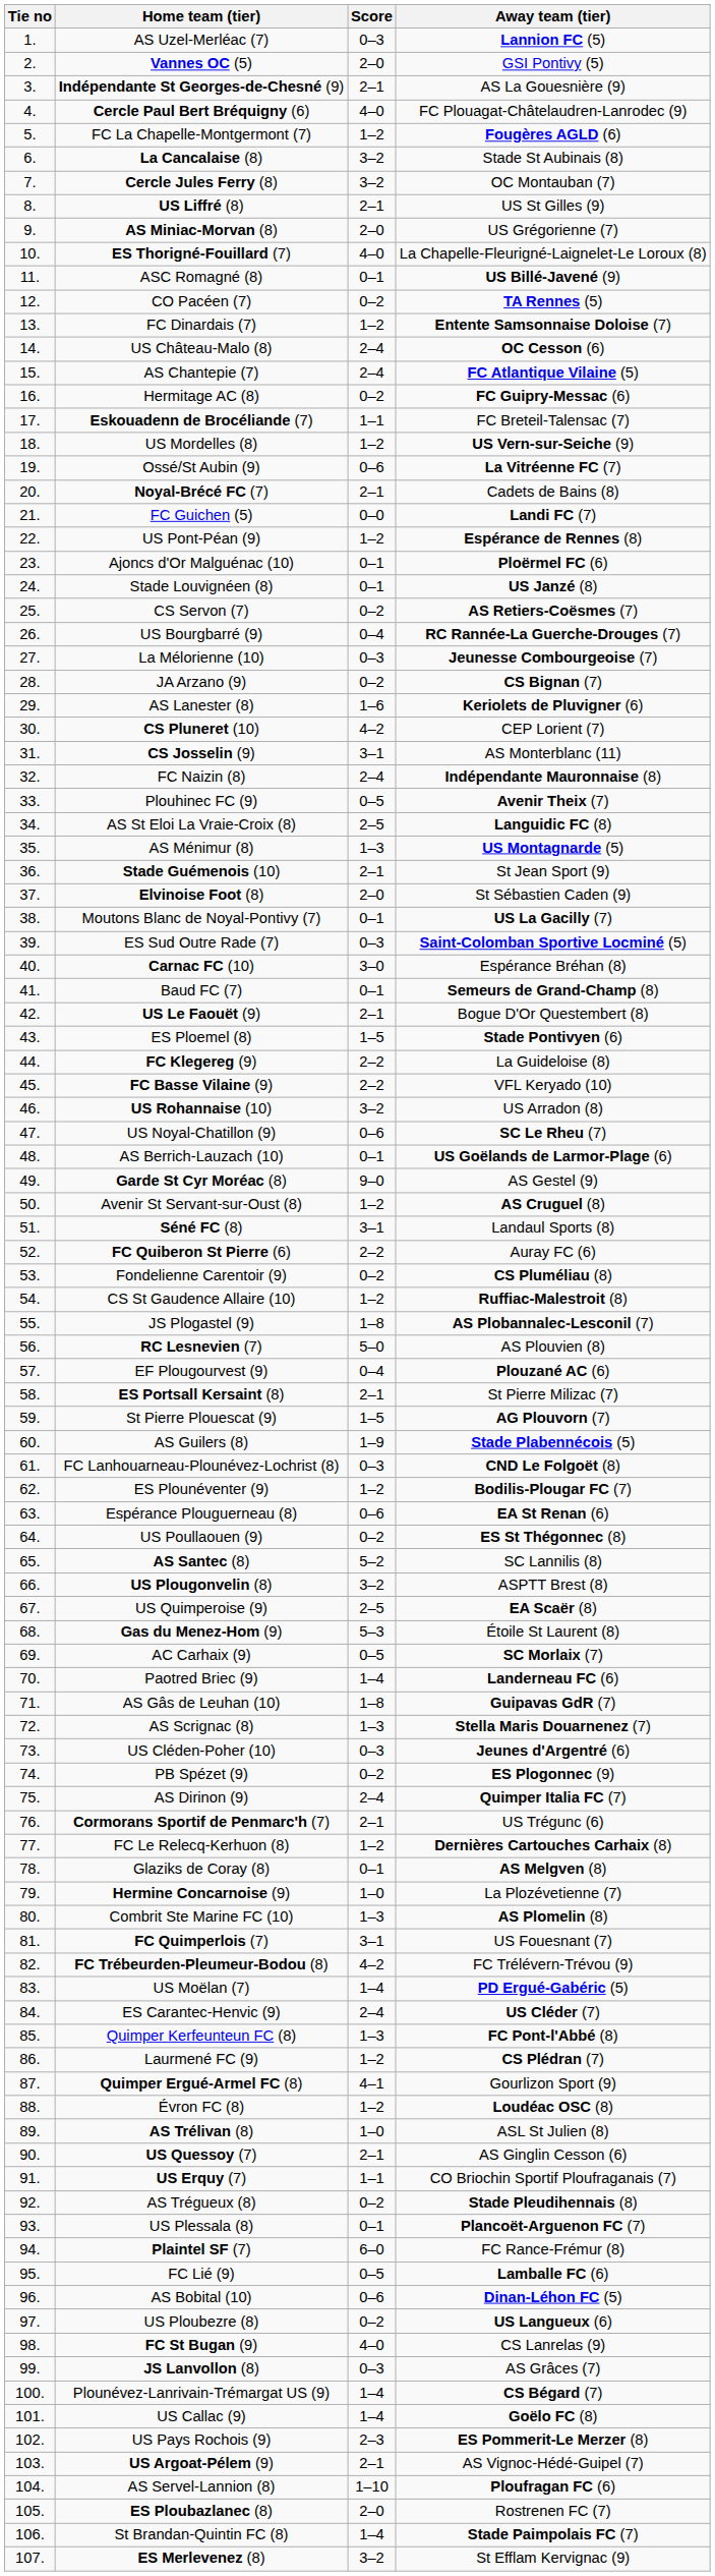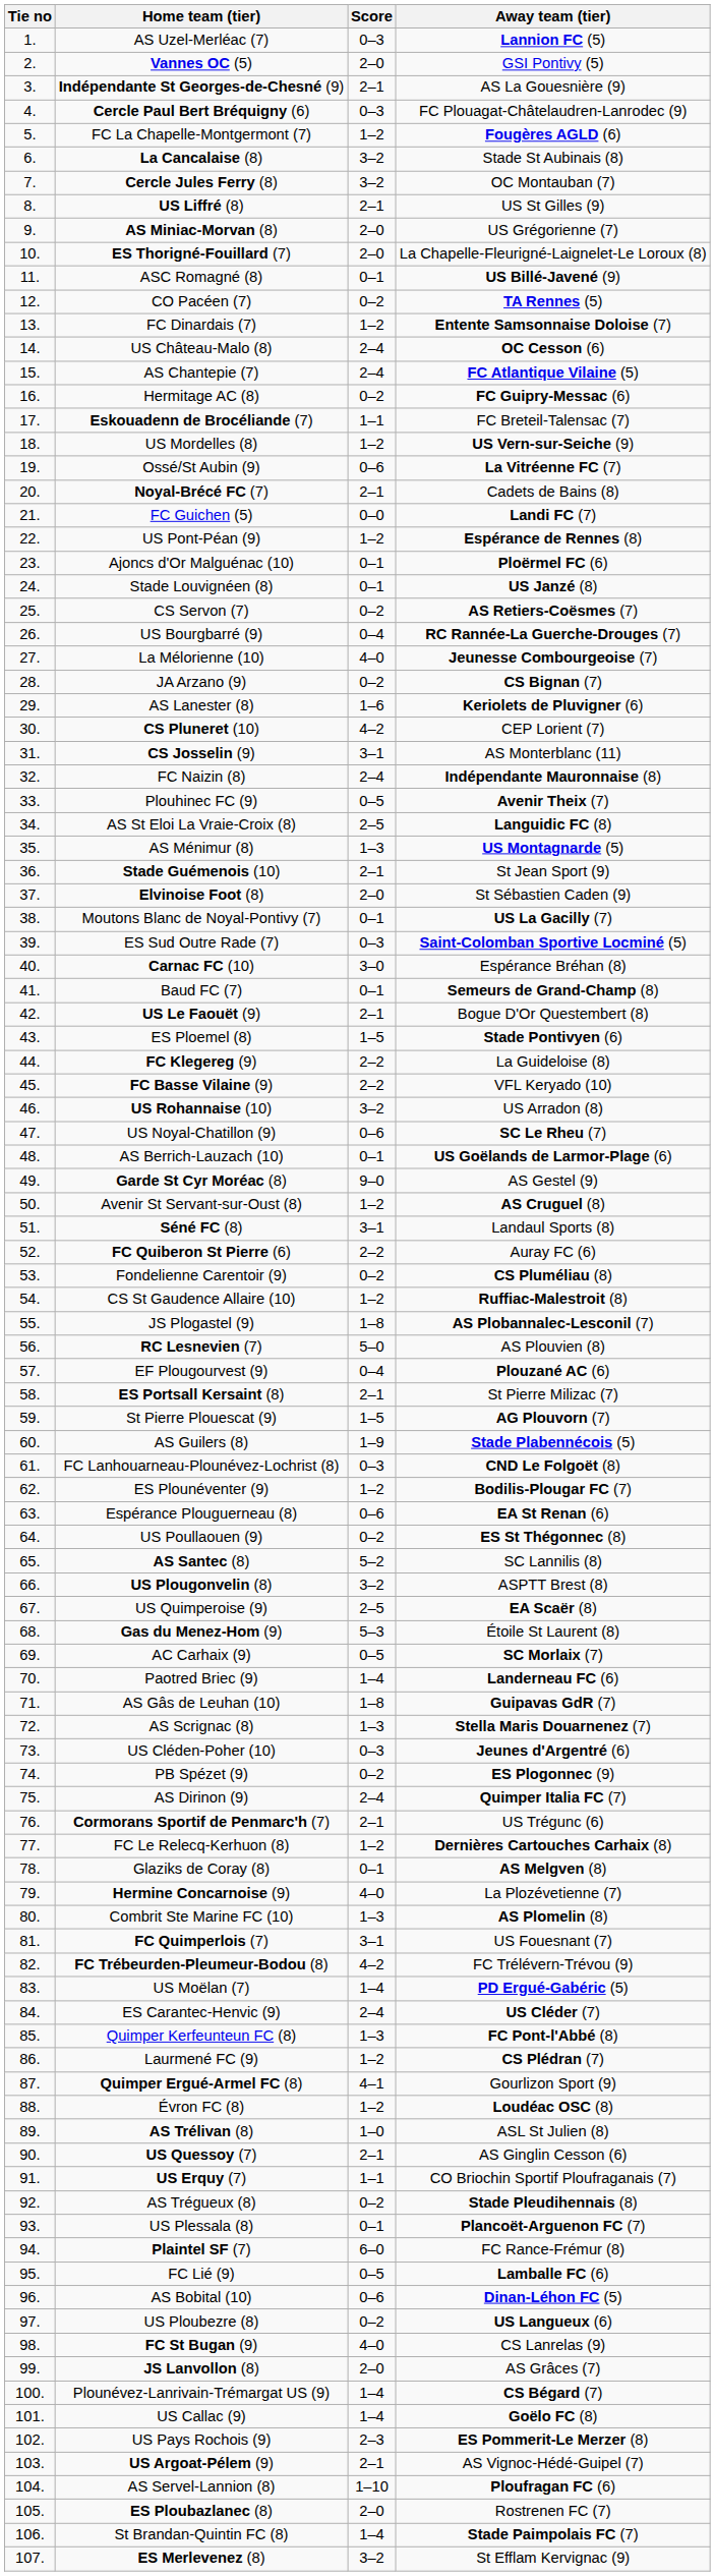 <table class="wikitable" style="text-align: center">
 <tr>
 <th>Tie no</th>
 <th>Home team (tier)</th>
 <th>Score</th>
 <th>Away team (tier)</th>
 </tr>
 <tr>
 <td>1.</td>
 <td>AS Uzel-Merléac (7)</td>
 <td>0–3</td>
 <td><strong><a href='#'>Lannion FC</a></strong> (5)</td>
 </tr>
 <tr>
 <td>2.</td>
 <td><strong><a href='#'>Vannes OC</a></strong> (5)</td>
 <td>2–0</td>
 <td><a href='#'>GSI Pontivy</a> (5)</td>
 </tr>
 <tr>
 <td>3.</td>
 <td><strong>Indépendante St Georges-de-Chesné</strong> (9)</td>
 <td>2–1</td>
 <td>AS La Gouesnière (9)</td>
 </tr>
 <tr>
 <td>4.</td>
 <td><strong>Cercle Paul Bert Bréquigny</strong> (6)</td>
-<td>4–0</td>
+<td>0–3</td>
 <td>FC Plouagat-Châtelaudren-Lanrodec (9)</td>
 </tr>
 <tr>
 <td>5.</td>
 <td>FC La Chapelle-Montgermont (7)</td>
 <td>1–2</td>
 <td><strong><a href='#'>Fougères AGLD</a></strong> (6)</td>
 </tr>
 <tr>
 <td>6.</td>
 <td><strong>La Cancalaise</strong> (8)</td>
 <td>3–2</td>
 <td>Stade St Aubinais (8)</td>
 </tr>
 <tr>
 <td>7.</td>
 <td><strong>Cercle Jules Ferry</strong> (8)</td>
 <td>3–2 </td>
 <td>OC Montauban (7)</td>
 </tr>
 <tr>
 <td>8.</td>
 <td><strong>US Liffré</strong> (8)</td>
 <td>2–1</td>
 <td>US St Gilles (9)</td>
 </tr>
 <tr>
 <td>9.</td>
 <td><strong>AS Miniac-Morvan</strong> (8)</td>
 <td>2–0</td>
 <td>US Grégorienne (7)</td>
 </tr>
 <tr>
 <td>10.</td>
 <td><strong>ES Thorigné-Fouillard</strong> (7)</td>
-<td>4–0</td>
+<td>2–0</td>
 <td>La Chapelle-Fleurigné-Laignelet-Le Loroux (8)</td>
 </tr>
 <tr>
 <td>11.</td>
 <td>ASC Romagné (8)</td>
 <td>0–1</td>
 <td><strong>US Billé-Javené</strong> (9)</td>
 </tr>
 <tr>
 <td>12.</td>
 <td>CO Pacéen (7)</td>
 <td>0–2</td>
 <td><strong><a href='#'>TA Rennes</a></strong> (5)</td>
 </tr>
 <tr>
 <td>13.</td>
 <td>FC Dinardais (7)</td>
 <td>1–2</td>
 <td><strong>Entente Samsonnaise Doloise</strong> (7)</td>
 </tr>
 <tr>
 <td>14.</td>
 <td>US Château-Malo (8)</td>
 <td>2–4</td>
 <td><strong>OC Cesson</strong> (6)</td>
 </tr>
 <tr>
 <td>15.</td>
 <td>AS Chantepie (7)</td>
 <td>2–4</td>
 <td><strong><a href='#'>FC Atlantique Vilaine</a></strong> (5)</td>
 </tr>
 <tr>
 <td>16.</td>
 <td>Hermitage AC (8)</td>
 <td>0–2</td>
 <td><strong>FC Guipry-Messac</strong> (6)</td>
 </tr>
 <tr>
 <td>17.</td>
 <td><strong>Eskouadenn de Brocéliande</strong> (7)</td>
 <td>1–1 </td>
 <td>FC Breteil-Talensac (7)</td>
 </tr>
 <tr>
 <td>18.</td>
 <td>US Mordelles (8)</td>
 <td>1–2</td>
 <td><strong>US Vern-sur-Seiche</strong> (9)</td>
 </tr>
 <tr>
 <td>19.</td>
 <td>Ossé/St Aubin (9)</td>
 <td>0–6</td>
 <td><strong>La Vitréenne FC</strong> (7)</td>
 </tr>
 <tr>
 <td>20.</td>
 <td><strong>Noyal-Brécé FC</strong> (7)</td>
 <td>2–1</td>
 <td>Cadets de Bains (8)</td>
 </tr>
 <tr>
 <td>21.</td>
 <td><a href='#'>FC Guichen</a> (5)</td>
 <td>0–0 </td>
 <td><strong>Landi FC</strong> (7)</td>
 </tr>
 <tr>
 <td>22.</td>
 <td>US Pont-Péan (9)</td>
 <td>1–2</td>
 <td><strong>Espérance de Rennes</strong> (8)</td>
 </tr>
 <tr>
 <td>23.</td>
 <td>Ajoncs d'Or Malguénac (10)</td>
 <td>0–1</td>
 <td><strong>Ploërmel FC</strong> (6)</td>
 </tr>
 <tr>
 <td>24.</td>
 <td>Stade Louvignéen (8)</td>
 <td>0–1</td>
 <td><strong>US Janzé</strong> (8)</td>
 </tr>
 <tr>
 <td>25.</td>
 <td>CS Servon (7)</td>
 <td>0–2</td>
 <td><strong>AS Retiers-Coësmes</strong> (7)</td>
 </tr>
 <tr>
 <td>26.</td>
 <td>US Bourgbarré (9)</td>
 <td>0–4</td>
 <td><strong>RC Rannée-La Guerche-Drouges</strong> (7)</td>
 </tr>
 <tr>
 <td>27.</td>
 <td>La Mélorienne (10)</td>
-<td>0–3</td>
+<td>4–0</td>
 <td><strong>Jeunesse Combourgeoise</strong> (7)</td>
 </tr>
 <tr>
 <td>28.</td>
 <td>JA Arzano (9)</td>
 <td>0–2</td>
 <td><strong>CS Bignan</strong> (7)</td>
 </tr>
 <tr>
 <td>29.</td>
 <td>AS Lanester (8)</td>
 <td>1–6</td>
 <td><strong>Keriolets de Pluvigner</strong> (6)</td>
 </tr>
 <tr>
 <td>30.</td>
 <td><strong>CS Pluneret</strong> (10)</td>
 <td>4–2</td>
 <td>CEP Lorient (7)</td>
 </tr>
 <tr>
 <td>31.</td>
 <td><strong>CS Josselin</strong> (9)</td>
 <td>3–1</td>
 <td>AS Monterblanc (11)</td>
 </tr>
 <tr>
 <td>32.</td>
 <td>FC Naizin (8)</td>
 <td>2–4 </td>
 <td><strong>Indépendante Mauronnaise</strong> (8)</td>
 </tr>
 <tr>
 <td>33.</td>
 <td>Plouhinec FC (9)</td>
 <td>0–5</td>
 <td><strong>Avenir Theix</strong> (7)</td>
 </tr>
 <tr>
 <td>34.</td>
 <td>AS St Eloi La Vraie-Croix (8)</td>
 <td>2–5</td>
 <td><strong>Languidic FC</strong> (8)</td>
 </tr>
 <tr>
 <td>35.</td>
 <td>AS Ménimur (8)</td>
 <td>1–3</td>
 <td><strong><a href='#'>US Montagnarde</a></strong> (5)</td>
 </tr>
 <tr>
 <td>36.</td>
 <td><strong>Stade Guémenois</strong> (10)</td>
 <td>2–1</td>
 <td>St Jean Sport (9)</td>
 </tr>
 <tr>
 <td>37.</td>
 <td><strong>Elvinoise Foot</strong> (8)</td>
 <td>2–0</td>
 <td>St Sébastien Caden (9)</td>
 </tr>
 <tr>
 <td>38.</td>
 <td>Moutons Blanc de Noyal-Pontivy (7)</td>
 <td>0–1</td>
 <td><strong>US La Gacilly</strong> (7)</td>
 </tr>
 <tr>
 <td>39.</td>
 <td>ES Sud Outre Rade (7)</td>
 <td>0–3</td>
 <td><strong><a href='#'>Saint-Colomban Sportive Locminé</a></strong> (5)</td>
 </tr>
 <tr>
 <td>40.</td>
 <td><strong>Carnac FC</strong> (10)</td>
 <td>3–0</td>
 <td>Espérance Bréhan (8)</td>
 </tr>
 <tr>
 <td>41.</td>
 <td>Baud FC (7)</td>
 <td>0–1</td>
 <td><strong>Semeurs de Grand-Champ</strong> (8)</td>
 </tr>
 <tr>
 <td>42.</td>
 <td><strong>US Le Faouët</strong> (9)</td>
 <td>2–1</td>
 <td>Bogue D'Or Questembert (8)</td>
 </tr>
 <tr>
 <td>43.</td>
 <td>ES Ploemel (8)</td>
 <td>1–5</td>
 <td><strong>Stade Pontivyen</strong> (6)</td>
 </tr>
 <tr>
 <td>44.</td>
 <td><strong>FC Klegereg</strong> (9)</td>
 <td>2–2 </td>
 <td>La Guideloise (8)</td>
 </tr>
 <tr>
 <td>45.</td>
 <td><strong>FC Basse Vilaine</strong> (9)</td>
 <td>2–2 </td>
 <td>VFL Keryado (10)</td>
 </tr>
 <tr>
 <td>46.</td>
 <td><strong>US Rohannaise</strong> (10)</td>
 <td>3–2</td>
 <td>US Arradon (8)</td>
 </tr>
 <tr>
 <td>47.</td>
 <td>US Noyal-Chatillon (9)</td>
 <td>0–6</td>
 <td><strong>SC Le Rheu</strong> (7)</td>
 </tr>
 <tr>
 <td>48.</td>
 <td>AS Berrich-Lauzach (10)</td>
 <td>0–1</td>
 <td><strong>US Goëlands de Larmor-Plage</strong> (6)</td>
 </tr>
 <tr>
 <td>49.</td>
 <td><strong>Garde St Cyr Moréac</strong> (8)</td>
 <td>9–0</td>
 <td>AS Gestel (9)</td>
 </tr>
 <tr>
 <td>50.</td>
 <td>Avenir St Servant-sur-Oust (8)</td>
 <td>1–2 </td>
 <td><strong>AS Cruguel</strong> (8)</td>
 </tr>
 <tr>
 <td>51.</td>
 <td><strong>Séné FC</strong> (8)</td>
 <td>3–1</td>
 <td>Landaul Sports (8)</td>
 </tr>
 <tr>
 <td>52.</td>
 <td><strong>FC Quiberon St Pierre</strong> (6)</td>
 <td>2–2 </td>
 <td>Auray FC (6)</td>
 </tr>
 <tr>
 <td>53.</td>
 <td>Fondelienne Carentoir (9)</td>
 <td>0–2</td>
 <td><strong>CS Pluméliau</strong> (8)</td>
 </tr>
 <tr>
 <td>54.</td>
 <td>CS St Gaudence Allaire (10)</td>
 <td>1–2</td>
 <td><strong>Ruffiac-Malestroit</strong> (8)</td>
 </tr>
 <tr>
 <td>55.</td>
 <td>JS Plogastel (9)</td>
 <td>1–8</td>
 <td><strong>AS Plobannalec-Lesconil</strong> (7)</td>
 </tr>
 <tr>
 <td>56.</td>
 <td><strong>RC Lesnevien</strong> (7)</td>
 <td>5–0</td>
 <td>AS Plouvien (8)</td>
 </tr>
 <tr>
 <td>57.</td>
 <td>EF Plougourvest (9)</td>
 <td>0–4</td>
 <td><strong>Plouzané AC</strong> (6)</td>
 </tr>
 <tr>
 <td>58.</td>
 <td><strong>ES Portsall Kersaint</strong> (8)</td>
 <td>2–1</td>
 <td>St Pierre Milizac (7)</td>
 </tr>
 <tr>
 <td>59.</td>
 <td>St Pierre Plouescat (9)</td>
 <td>1–5</td>
 <td><strong>AG Plouvorn</strong> (7)</td>
 </tr>
 <tr>
 <td>60.</td>
 <td>AS Guilers (8)</td>
 <td>1–9</td>
 <td><strong><a href='#'>Stade Plabennécois</a></strong> (5)</td>
 </tr>
 <tr>
 <td>61.</td>
 <td>FC Lanhouarneau-Plounévez-Lochrist (8)</td>
 <td>0–3</td>
 <td><strong>CND Le Folgoët</strong> (8)</td>
 </tr>
 <tr>
 <td>62.</td>
 <td>ES Plounéventer (9)</td>
 <td>1–2 </td>
 <td><strong>Bodilis-Plougar FC</strong> (7)</td>
 </tr>
 <tr>
 <td>63.</td>
 <td>Espérance Plouguerneau (8)</td>
 <td>0–6</td>
 <td><strong>EA St Renan</strong> (6)</td>
 </tr>
 <tr>
 <td>64.</td>
 <td>US Poullaouen (9)</td>
 <td>0–2</td>
 <td><strong>ES St Thégonnec</strong> (8)</td>
 </tr>
 <tr>
 <td>65.</td>
 <td><strong>AS Santec</strong> (8)</td>
 <td>5–2</td>
 <td>SC Lannilis (8)</td>
 </tr>
 <tr>
 <td>66.</td>
 <td><strong>US Plougonvelin</strong> (8)</td>
 <td>3–2</td>
 <td>ASPTT Brest (8)</td>
 </tr>
 <tr>
 <td>67.</td>
 <td>US Quimperoise (9)</td>
 <td>2–5</td>
 <td><strong>EA Scaër</strong> (8)</td>
 </tr>
 <tr>
 <td>68.</td>
 <td><strong>Gas du Menez-Hom</strong> (9)</td>
 <td>5–3 </td>
 <td>Étoile St Laurent (8)</td>
 </tr>
 <tr>
 <td>69.</td>
 <td>AC Carhaix (9)</td>
 <td>0–5</td>
 <td><strong>SC Morlaix</strong> (7)</td>
 </tr>
 <tr>
 <td>70.</td>
 <td>Paotred Briec (9)</td>
 <td>1–4</td>
 <td><strong>Landerneau FC</strong> (6)</td>
 </tr>
 <tr>
 <td>71.</td>
 <td>AS Gâs de Leuhan (10)</td>
 <td>1–8</td>
 <td><strong>Guipavas GdR</strong> (7)</td>
 </tr>
 <tr>
 <td>72.</td>
 <td>AS Scrignac (8)</td>
 <td>1–3</td>
 <td><strong>Stella Maris Douarnenez</strong> (7)</td>
 </tr>
 <tr>
 <td>73.</td>
 <td>US Cléden-Poher (10)</td>
 <td>0–3</td>
 <td><strong>Jeunes d'Argentré</strong> (6)</td>
 </tr>
 <tr>
 <td>74.</td>
 <td>PB Spézet (9)</td>
 <td>0–2</td>
 <td><strong>ES Plogonnec</strong> (9)</td>
 </tr>
 <tr>
 <td>75.</td>
 <td>AS Dirinon (9)</td>
 <td>2–4</td>
 <td><strong>Quimper Italia FC</strong> (7)</td>
 </tr>
 <tr>
 <td>76.</td>
 <td><strong>Cormorans Sportif de Penmarc'h</strong> (7)</td>
 <td>2–1</td>
 <td>US Trégunc (6)</td>
 </tr>
 <tr>
 <td>77.</td>
 <td>FC Le Relecq-Kerhuon (8)</td>
 <td>1–2</td>
 <td><strong>Dernières Cartouches Carhaix</strong> (8)</td>
 </tr>
 <tr>
 <td>78.</td>
 <td>Glaziks de Coray (8)</td>
 <td>0–1 </td>
 <td><strong>AS Melgven</strong> (8)</td>
 </tr>
 <tr>
 <td>79.</td>
 <td><strong>Hermine Concarnoise</strong> (9)</td>
-<td>1–0</td>
+<td>4–0</td>
 <td>La Plozévetienne (7)</td>
 </tr>
 <tr>
 <td>80.</td>
 <td>Combrit Ste Marine FC (10)</td>
 <td>1–3</td>
 <td><strong>AS Plomelin</strong> (8)</td>
 </tr>
 <tr>
 <td>81.</td>
 <td><strong>FC Quimperlois</strong> (7)</td>
 <td>3–1 </td>
 <td>US Fouesnant (7)</td>
 </tr>
 <tr>
 <td>82.</td>
 <td><strong>FC Trébeurden-Pleumeur-Bodou</strong> (8)</td>
 <td>4–2</td>
 <td>FC Trélévern-Trévou (9)</td>
 </tr>
 <tr>
 <td>83.</td>
 <td>US Moëlan (7)</td>
 <td>1–4</td>
 <td><strong><a href='#'>PD Ergué-Gabéric</a></strong> (5)</td>
 </tr>
 <tr>
 <td>84.</td>
 <td>ES Carantec-Henvic (9)</td>
 <td>2–4</td>
 <td><strong>US Cléder</strong> (7)</td>
 </tr>
 <tr>
 <td>85.</td>
 <td><a href='#'>Quimper Kerfeunteun FC</a> (8)</td>
 <td>1–3</td>
 <td><strong>FC Pont-l'Abbé</strong> (8)</td>
 </tr>
 <tr>
 <td>86.</td>
 <td>Laurmené FC (9)</td>
 <td>1–2 </td>
 <td><strong>CS Plédran</strong> (7)</td>
 </tr>
 <tr>
 <td>87.</td>
 <td><strong>Quimper Ergué-Armel FC</strong> (8)</td>
 <td>4–1</td>
 <td>Gourlizon Sport (9)</td>
 </tr>
 <tr>
 <td>88.</td>
 <td>Évron FC (8)</td>
 <td>1–2</td>
 <td><strong>Loudéac OSC</strong> (8)</td>
 </tr>
 <tr>
 <td>89.</td>
 <td><strong>AS Trélivan</strong> (8)</td>
 <td>1–0</td>
 <td>ASL St Julien (8)</td>
 </tr>
 <tr>
 <td>90.</td>
 <td><strong>US Quessoy</strong> (7)</td>
 <td>2–1 </td>
 <td>AS Ginglin Cesson (6)</td>
 </tr>
 <tr>
 <td>91.</td>
 <td><strong>US Erquy</strong> (7)</td>
 <td>1–1 </td>
 <td>CO Briochin Sportif Ploufraganais (7)</td>
 </tr>
 <tr>
 <td>92.</td>
 <td>AS Trégueux (8)</td>
 <td>0–2</td>
 <td><strong>Stade Pleudihennais</strong> (8)</td>
 </tr>
 <tr>
 <td>93.</td>
 <td>US Plessala (8)</td>
 <td>0–1</td>
 <td><strong>Plancoët-Arguenon FC</strong> (7)</td>
 </tr>
 <tr>
 <td>94.</td>
 <td><strong>Plaintel SF</strong> (7)</td>
 <td>6–0</td>
 <td>FC Rance-Frémur (8)</td>
 </tr>
 <tr>
 <td>95.</td>
 <td>FC Lié (9)</td>
 <td>0–5</td>
 <td><strong>Lamballe FC</strong> (6)</td>
 </tr>
 <tr>
 <td>96.</td>
 <td>AS Bobital (10)</td>
 <td>0–6</td>
 <td><strong><a href='#'>Dinan-Léhon FC</a></strong> (5)</td>
 </tr>
 <tr>
 <td>97.</td>
 <td>US Ploubezre (8)</td>
 <td>0–2</td>
 <td><strong>US Langueux</strong> (6)</td>
 </tr>
 <tr>
 <td>98.</td>
 <td><strong>FC St Bugan</strong> (9)</td>
 <td>4–0</td>
 <td>CS Lanrelas (9)</td>
 </tr>
 <tr>
 <td>99.</td>
 <td><strong>JS Lanvollon</strong> (8)</td>
-<td>0–3</td>
+<td>2–0</td>
 <td>AS Grâces (7)</td>
 </tr>
 <tr>
 <td>100.</td>
 <td>Plounévez-Lanrivain-Trémargat US (9)</td>
 <td>1–4</td>
 <td><strong>CS Bégard</strong> (7)</td>
 </tr>
 <tr>
 <td>101.</td>
 <td>US Callac (9)</td>
 <td>1–4</td>
 <td><strong>Goëlo FC</strong> (8)</td>
 </tr>
 <tr>
 <td>102.</td>
 <td>US Pays Rochois (9)</td>
 <td>2–3</td>
 <td><strong>ES Pommerit-Le Merzer</strong> (8)</td>
 </tr>
 <tr>
 <td>103.</td>
 <td><strong>US Argoat-Pélem</strong> (9)</td>
 <td>2–1</td>
 <td>AS Vignoc-Hédé-Guipel (7)</td>
 </tr>
 <tr>
 <td>104.</td>
 <td>AS Servel-Lannion (8)</td>
 <td>1–10</td>
 <td><strong>Ploufragan FC</strong> (6)</td>
 </tr>
 <tr>
 <td>105.</td>
 <td><strong>ES Ploubazlanec</strong> (8)</td>
 <td>2–0</td>
 <td>Rostrenen FC (7)</td>
 </tr>
 <tr>
 <td>106.</td>
 <td>St Brandan-Quintin FC (8)</td>
 <td>1–4</td>
 <td><strong>Stade Paimpolais FC</strong> (7)</td>
 </tr>
 <tr>
 <td>107.</td>
 <td><strong>ES Merlevenez</strong> (8)</td>
 <td>3–2</td>
 <td>St Efflam Kervignac (9)</td>
 </tr>
 </table>
